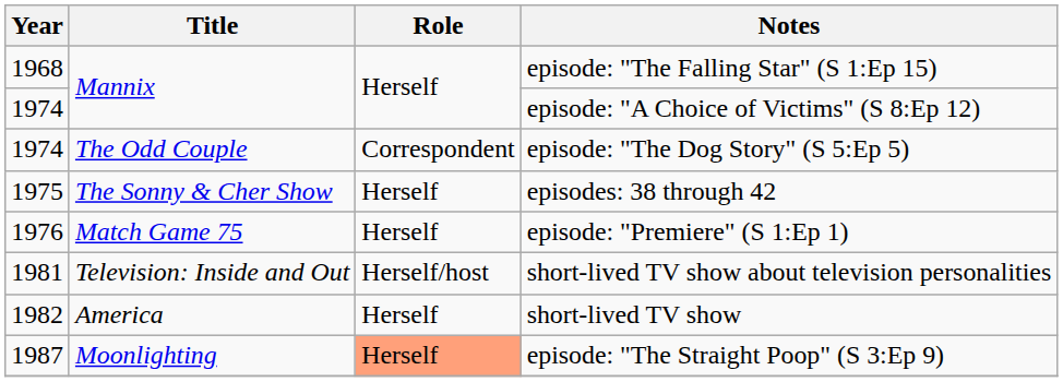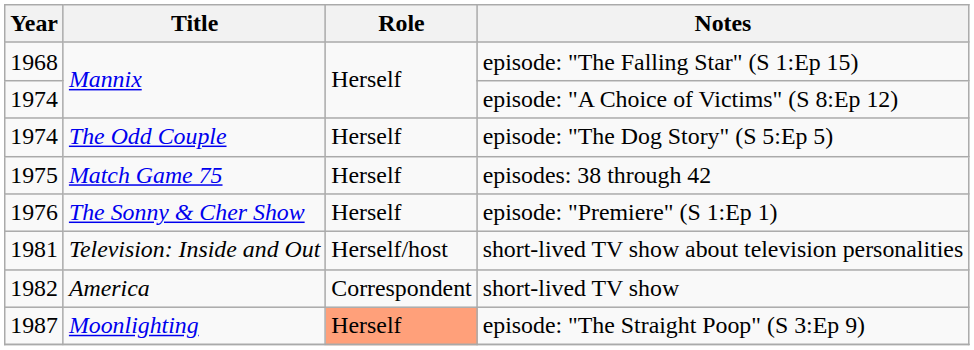 <table class="wikitable sortable">
 <tr>
 <th>Year</th>
 <th>Title</th>
 <th>Role</th>
 <th class="unsortable">Notes</th>
 </tr>
 <tr>
 <td>1968</td>
 <td rowspan="2"><em><a href='#'>Mannix</a></em></td>
 <td rowspan="2">Herself</td>
 <td>episode: "The Falling Star" (S 1:Ep 15)</td>
 </tr>
 <tr>
 <td>1974</td>
 <td>episode: "A Choice of Victims" (S 8:Ep 12)</td>
 </tr>
 <tr>
 <td>1974</td>
 <td><em><a href='#'>The Odd Couple</a></em></td>
-<td>Correspondent</td>
+<td>Herself</td>
 <td>episode: "The Dog Story" (S 5:Ep 5)</td>
 </tr>
 <tr>
 <td>1975</td>
-<td><em><a href='#'>The Sonny & Cher Show</a></em></td>
+<td><em><a href='#'>Match Game 75</a></em></td>
 <td>Herself</td>
 <td>episodes: 38 through 42</td>
 </tr>
 <tr>
 <td>1976</td>
-<td><em><a href='#'>Match Game 75</a></em></td>
+<td><em><a href='#'>The Sonny & Cher Show</a></em></td>
 <td>Herself</td>
 <td>episode: "Premiere" (S 1:Ep 1)</td>
 </tr>
 <tr>
 <td>1981</td>
 <td><em>Television: Inside and Out</em></td>
 <td>Herself/host</td>
 <td>short-lived TV show about television personalities</td>
 </tr>
 <tr>
 <td>1982</td>
 <td><em>America</em></td>
-<td>Herself</td>
+<td>Correspondent</td>
 <td>short-lived TV show</td>
 </tr>
 <tr>
 <td>1987</td>
 <td><em><a href='#'>Moonlighting</a></em></td>
 <td style="background: lightsalmon;">Herself</td>
 <td>episode: "The Straight Poop" (S 3:Ep 9)</td>
 </tr>
 <tr>
 </tr>
 </table>
